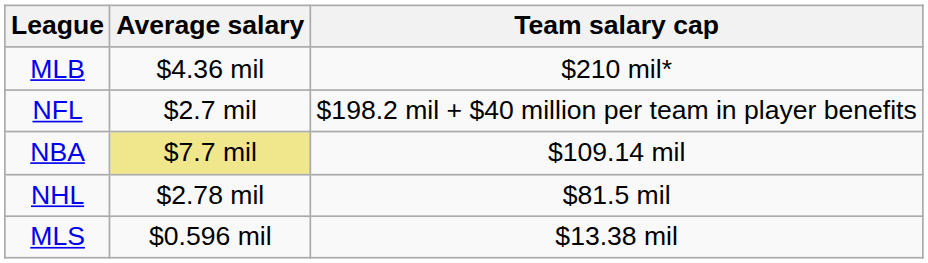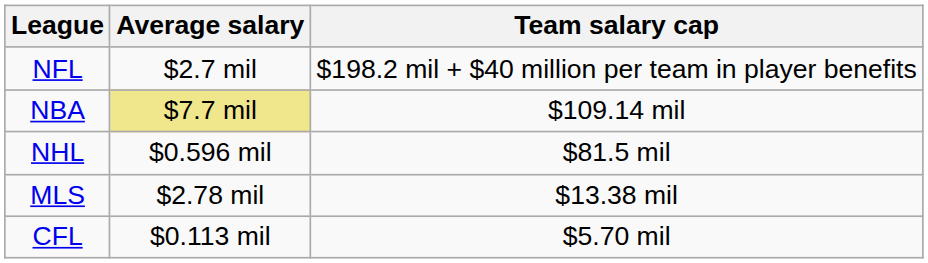 <table class="wikitable" style="margin-left:1em; float:right; text-align:center;">
 <tr>
 <th>League</th>
 <th>Average salary</th>
 <th>Team salary cap</th>
-</tr>
-<tr>
-<td><a href='#'>MLB</a></td>
-<td>$4.36 mil</td>
-<td>$210 mil*</td>
 </tr>
 <tr>
 <td><a href='#'>NFL</a></td>
 <td>$2.7 mil</td>
 <td>$198.2 mil + $40 million per team in player benefits</td>
 </tr>
 <tr>
 <td><a href='#'>NBA</a></td>
 <td style="background: khaki;">$7.7 mil</td>
 <td>$109.14 mil</td>
 </tr>
 <tr>
 <td><a href='#'>NHL</a></td>
-<td>$2.78 mil</td>
+<td>$0.596 mil</td>
 <td>$81.5 mil</td>
 </tr>
 <tr>
 <td><a href='#'>MLS</a></td>
-<td>$0.596 mil</td>
+<td>$2.78 mil</td>
 <td>$13.38 mil</td>
 </tr>
+<tr>
+<td><a href='#'>CFL</a></td>
+<td>$0.113 mil</td>
+<td>$5.70 mil</td>
+</tr>
 </table>
